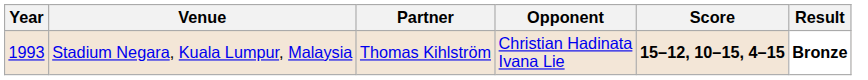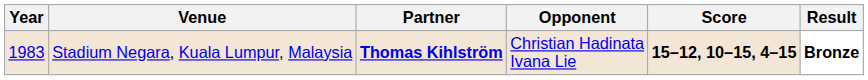 <table class="sortable wikitable" style="font-size: 90%;">
 <tr>
 <th>Year</th>
 <th>Venue</th>
 <th>Partner</th>
 <th>Opponent</th>
 <th>Score</th>
 <th>Result</th>
 </tr>
 <tr style="background:#F3E6D7">
-<td align="center"><a href='#'>1993</a></td>
+<td align="center"><a href='#'>1983</a></td>
 <td align="left"><a href='#'>Stadium Negara</a>, <a href='#'>Kuala Lumpur</a>, <a href='#'>Malaysia</a></td>
-<td align="left"> <a href='#'>Thomas Kihlström</a></td>
+<td align="left"><strong> <a href='#'>Thomas Kihlström</a></strong></td>
 <td> <a href='#'>Christian Hadinata</a><br> <a href='#'>Ivana Lie</a></td>
 <td align="left"><strong>15–12, 10–15, 4–15</strong></td>
 <td style="text-align:left; background:white"> <strong>Bronze</strong></td>
 </tr>
 </table>
